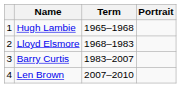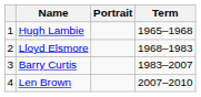 <table class="wikitable">
 <tr>
 <th></th>
 <th>Name</th>
+<th>Portrait</th>
 <th>Term</th>
-<th>Portrait</th>
 </tr>
 <tr>
 <td align=center>1</td>
 <td><a href='#'>Hugh Lambie</a></td>
+<td></td>
 <td>1965–1968</td>
-<td></td>
 </tr>
 <tr>
 <td align=center>2</td>
 <td><a href='#'>Lloyd Elsmore</a></td>
+<td></td>
 <td>1968–1983</td>
-<td></td>
 </tr>
 <tr>
 <td align=center>3</td>
 <td><a href='#'>Barry Curtis</a></td>
+<td></td>
 <td>1983–2007</td>
-<td></td>
 </tr>
 <tr>
 <td align=center>4</td>
 <td><a href='#'>Len Brown</a></td>
+<td></td>
 <td>2007–2010</td>
-<td></td>
 </tr>
 </table>
